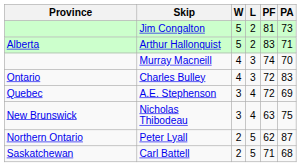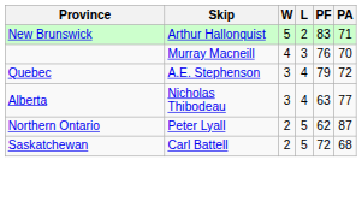 <table class=wikitable style="text-align:center;">
 <tr>
 <th bgcolor="#efefef" width="200">Province</th>
 <th bgcolor="#efefef" width="140">Skip</th>
 <th bgcolor="#efefef" width="15">W</th>
 <th bgcolor="#efefef" width="15">L</th>
 <th bgcolor="#efefef" width="15">PF</th>
 <th bgcolor="#efefef" width="15">PA</th>
 </tr>
 <tr bgcolor=#ccffcc>
-<td style="text-align:left;"></td>
-<td style="text-align:left;"><a href='#'>Jim Congalton</a></td>
-<td>5</td>
-<td>2</td>
-<td>81</td>
-<td>73</td>
-</tr>
-<tr bgcolor=#ccffcc>
-<td style="text-align:left;"><a href='#'>Alberta</a></td>
+<td style="text-align:left;"><a href='#'>New Brunswick</a></td>
 <td style="text-align:left;"><a href='#'>Arthur Hallonquist</a></td>
 <td>5</td>
 <td>2</td>
 <td>83</td>
 <td>71</td>
 </tr>
 <tr>
 <td style="text-align:left;"></td>
 <td style="text-align:left;"><a href='#'>Murray Macneill</a></td>
 <td>4</td>
 <td>3</td>
-<td>74</td>
+<td>76</td>
 <td>70</td>
-</tr>
-<tr>
-<td style="text-align:left;"><a href='#'>Ontario</a></td>
-<td style="text-align:left;"><a href='#'>Charles Bulley</a></td>
-<td>4</td>
-<td>3</td>
-<td>72</td>
-<td>83</td>
 </tr>
 <tr>
 <td style="text-align:left;"><a href='#'>Quebec</a></td>
 <td style="text-align:left;"><a href='#'>A.E. Stephenson</a></td>
 <td>3</td>
 <td>4</td>
+<td>79</td>
 <td>72</td>
-<td>69</td>
 </tr>
 <tr>
-<td style="text-align:left;"><a href='#'>New Brunswick</a></td>
+<td style="text-align:left;"><a href='#'>Alberta</a></td>
 <td style="text-align:left;"><a href='#'>Nicholas Thibodeau</a></td>
 <td>3</td>
 <td>4</td>
 <td>63</td>
-<td>75</td>
+<td>77</td>
 </tr>
 <tr>
 <td style="text-align:left;"><a href='#'>Northern Ontario</a></td>
 <td style="text-align:left;"><a href='#'>Peter Lyall</a></td>
 <td>2</td>
 <td>5</td>
 <td>62</td>
 <td>87</td>
 </tr>
 <tr>
 <td style="text-align:left;"><a href='#'>Saskatchewan</a></td>
 <td style="text-align:left;"><a href='#'>Carl Battell</a></td>
 <td>2</td>
 <td>5</td>
-<td>71</td>
+<td>72</td>
 <td>68</td>
 </tr>
 </table>
